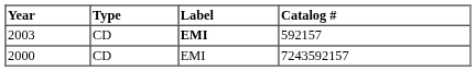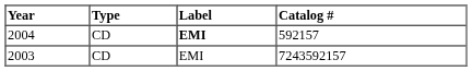 <table border="1" cellspacing="0" cellpadding="2" style="width:550px;">
 <tr>
 <th align="left">Year</th>
 <th align="left">Type</th>
 <th align="left">Label</th>
 <th align="left">Catalog #</th>
 </tr>
 <tr>
-<td align="left">2003</td>
+<td align="left">2004</td>
 <td align="left">CD</td>
 <td align="left"><strong>EMI</strong></td>
 <td align="left">592157</td>
 </tr>
 <tr>
-<td align="left">2000</td>
+<td align="left">2003</td>
 <td align="left">CD</td>
 <td align="left">EMI</td>
 <td align="left">7243592157</td>
 </tr>
 </table>
